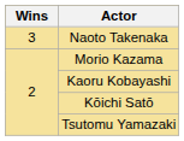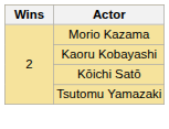 <table class="wikitable" rowspan=2 border="2" cellpadding="4" style="text-align: center; background: #f6e39c">
 <tr>
 <th scope="col" width="55" align="center">Wins</th>
 <th scope="col" align="center">Actor</th>
-</tr>
-<tr>
-<td>3</td>
-<td>Naoto Takenaka</td>
 </tr>
 <tr>
 <td rowspan=4>2</td>
 <td>Morio Kazama</td>
 </tr>
 <tr>
 <td>Kaoru Kobayashi</td>
 </tr>
 <tr>
 <td>Kōichi Satō</td>
 </tr>
 <tr>
 <td>Tsutomu Yamazaki</td>
 </tr>
 </table>
